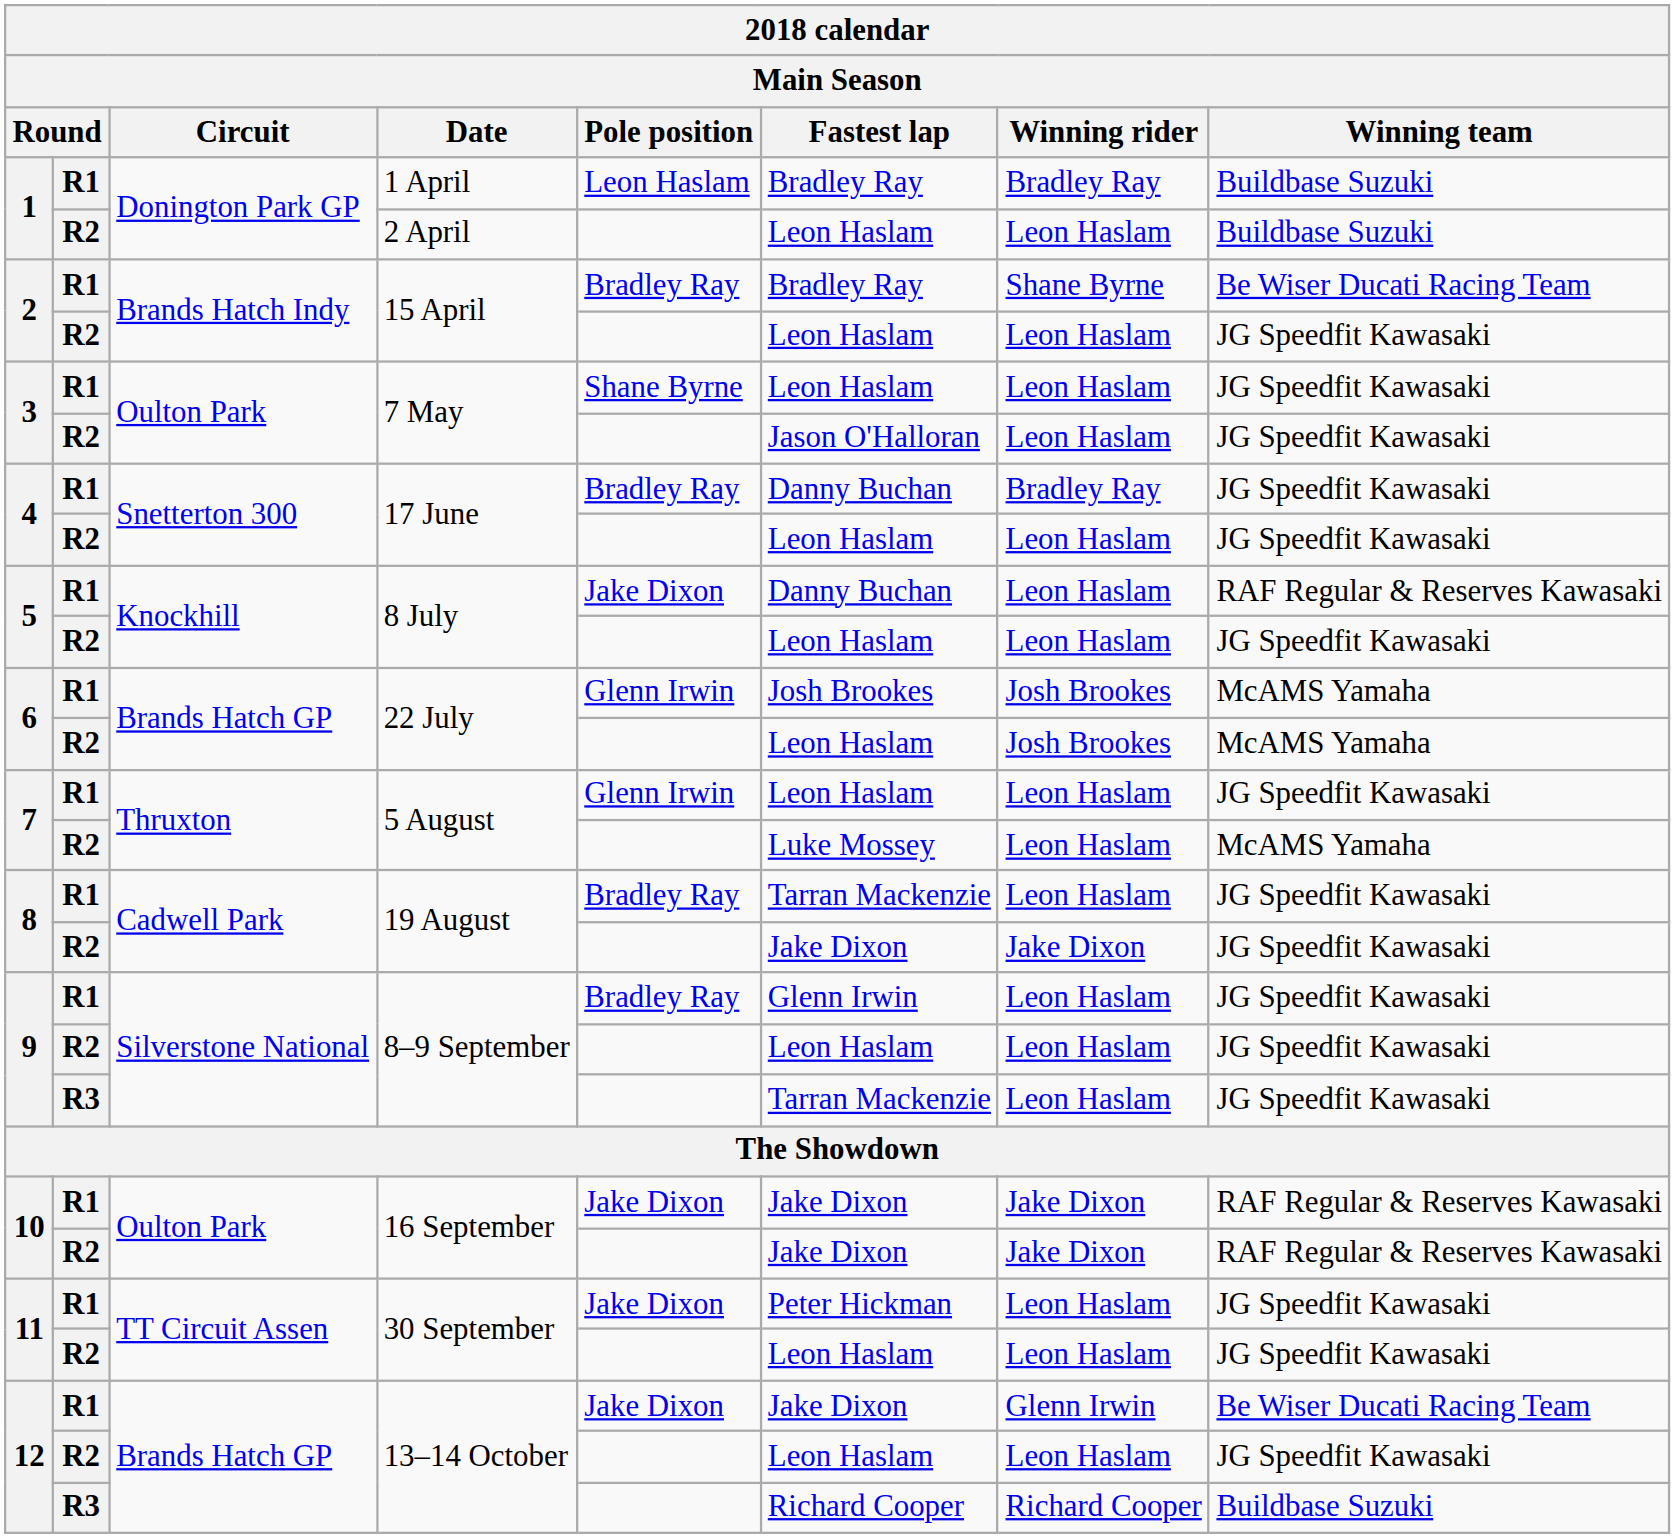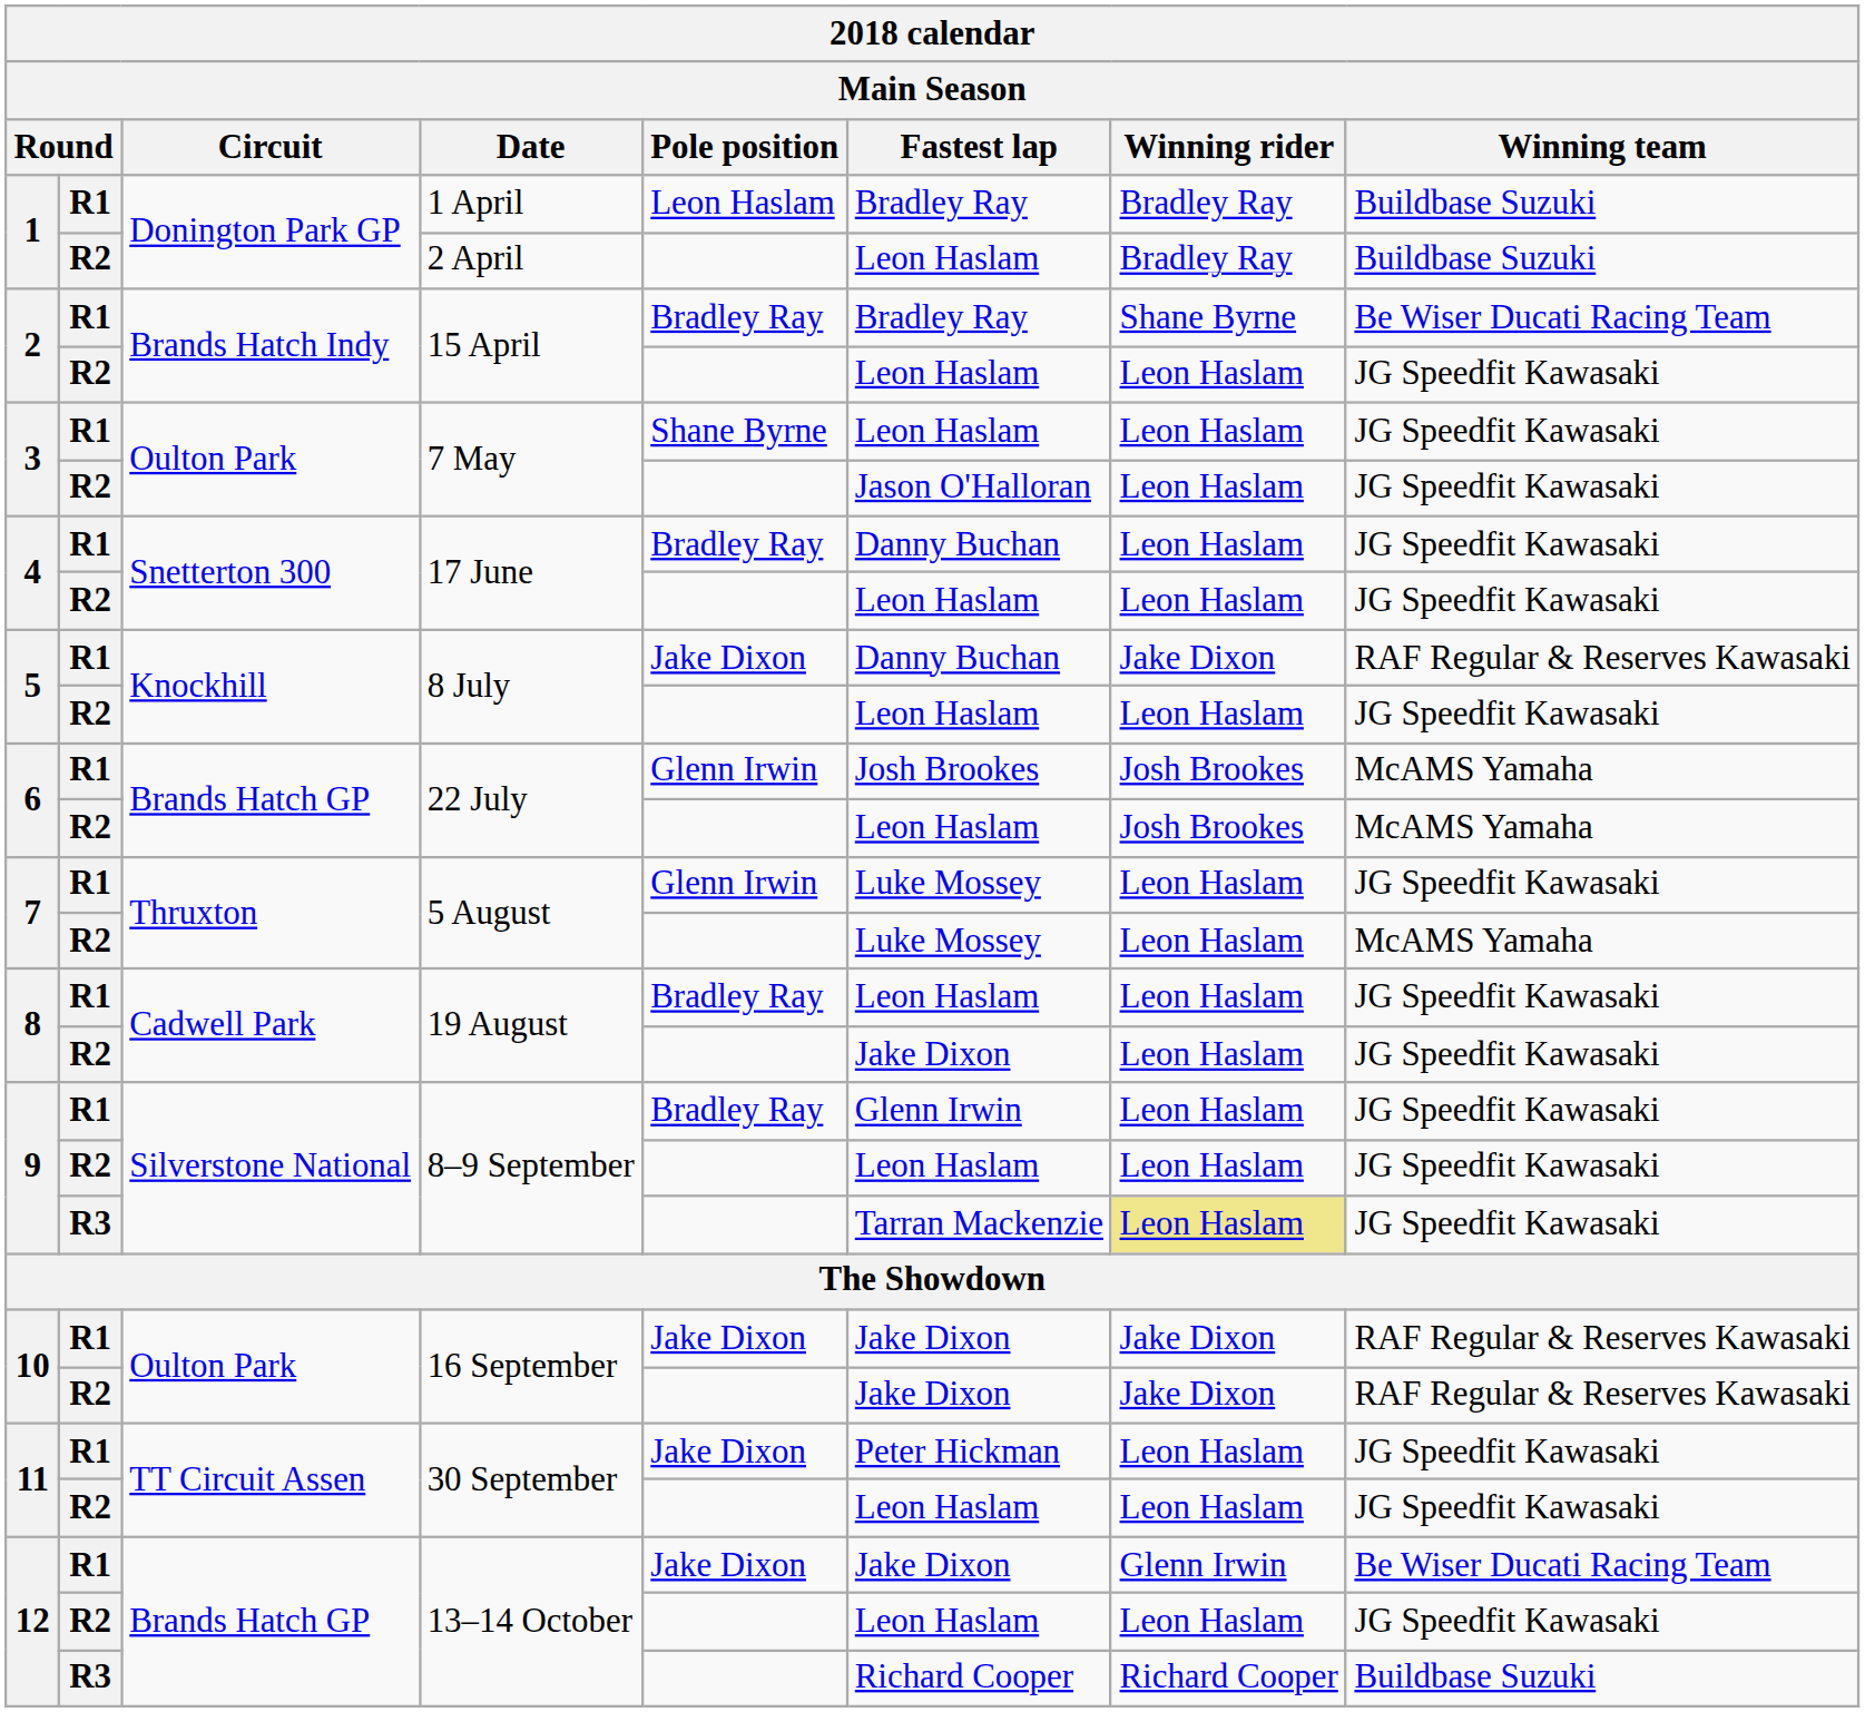 <table class="wikitable" style="font-size: 85%">
 <tr>
 <th colspan=8>2018 calendar</th>
 </tr>
 <tr>
 <th colspan=8>Main Season</th>
 </tr>
 <tr>
 <th colspan=2>Round</th>
 <th>Circuit</th>
 <th>Date</th>
 <th>Pole position</th>
 <th>Fastest lap</th>
 <th>Winning rider</th>
 <th>Winning team</th>
 </tr>
 <tr>
 <th rowspan=2>1</th>
 <th>R1</th>
 <td rowspan=2> <a href='#'>Donington Park GP</a></td>
 <td>1 April</td>
 <td> <a href='#'>Leon Haslam</a></td>
 <td> <a href='#'>Bradley Ray</a></td>
 <td> <a href='#'>Bradley Ray</a></td>
 <td><a href='#'>Buildbase Suzuki</a></td>
 </tr>
 <tr>
 <th>R2</th>
 <td>2 April</td>
 <td></td>
 <td> <a href='#'>Leon Haslam</a></td>
-<td> <a href='#'>Leon Haslam</a></td>
+<td> <a href='#'>Bradley Ray</a></td>
 <td><a href='#'>Buildbase Suzuki</a></td>
 </tr>
 <tr>
 <th rowspan=2>2</th>
 <th>R1</th>
 <td rowspan=2> <a href='#'>Brands Hatch Indy</a></td>
 <td rowspan=2>15 April</td>
 <td> <a href='#'>Bradley Ray</a></td>
 <td> <a href='#'>Bradley Ray</a></td>
 <td> <a href='#'>Shane Byrne</a></td>
 <td><a href='#'>Be Wiser Ducati Racing Team</a></td>
 </tr>
 <tr>
 <th>R2</th>
 <td></td>
 <td> <a href='#'>Leon Haslam</a></td>
 <td> <a href='#'>Leon Haslam</a></td>
 <td>JG Speedfit Kawasaki</td>
 </tr>
 <tr>
 <th rowspan=2>3</th>
 <th>R1</th>
 <td rowspan=2> <a href='#'>Oulton Park</a></td>
 <td rowspan=2>7 May</td>
 <td> <a href='#'>Shane Byrne</a></td>
 <td> <a href='#'>Leon Haslam</a></td>
 <td> <a href='#'>Leon Haslam</a></td>
 <td>JG Speedfit Kawasaki</td>
 </tr>
 <tr>
 <th>R2</th>
 <td></td>
 <td> <a href='#'>Jason O'Halloran</a></td>
 <td> <a href='#'>Leon Haslam</a></td>
 <td>JG Speedfit Kawasaki</td>
 </tr>
 <tr>
 <th rowspan=2>4</th>
 <th>R1</th>
 <td rowspan=2> <a href='#'>Snetterton 300</a></td>
 <td rowspan=2>17 June</td>
 <td> <a href='#'>Bradley Ray</a></td>
 <td> <a href='#'>Danny Buchan</a></td>
-<td> <a href='#'>Bradley Ray</a></td>
+<td> <a href='#'>Leon Haslam</a></td>
 <td>JG Speedfit Kawasaki</td>
 </tr>
 <tr>
 <th>R2</th>
 <td></td>
 <td> <a href='#'>Leon Haslam</a></td>
 <td> <a href='#'>Leon Haslam</a></td>
 <td>JG Speedfit Kawasaki</td>
 </tr>
 <tr>
 <th rowspan=2>5</th>
 <th>R1</th>
 <td rowspan=2> <a href='#'>Knockhill</a></td>
 <td rowspan=2>8 July</td>
 <td> <a href='#'>Jake Dixon</a></td>
 <td> <a href='#'>Danny Buchan</a></td>
-<td> <a href='#'>Leon Haslam</a></td>
+<td> <a href='#'>Jake Dixon</a></td>
 <td>RAF Regular & Reserves Kawasaki</td>
 </tr>
 <tr>
 <th>R2</th>
 <td></td>
 <td> <a href='#'>Leon Haslam</a></td>
 <td> <a href='#'>Leon Haslam</a></td>
 <td>JG Speedfit Kawasaki</td>
 </tr>
 <tr>
 <th rowspan=2>6</th>
 <th>R1</th>
 <td rowspan=2> <a href='#'>Brands Hatch GP</a></td>
 <td rowspan=2>22 July</td>
 <td> <a href='#'>Glenn Irwin</a></td>
 <td> <a href='#'>Josh Brookes</a></td>
 <td> <a href='#'>Josh Brookes</a></td>
 <td>McAMS Yamaha</td>
 </tr>
 <tr>
 <th>R2</th>
 <td></td>
 <td> <a href='#'>Leon Haslam</a></td>
 <td> <a href='#'>Josh Brookes</a></td>
 <td>McAMS Yamaha</td>
 </tr>
 <tr>
 <th rowspan=2>7</th>
 <th>R1</th>
 <td rowspan=2> <a href='#'>Thruxton</a></td>
 <td rowspan=2>5 August</td>
 <td> <a href='#'>Glenn Irwin</a></td>
-<td> <a href='#'>Leon Haslam</a></td>
+<td> <a href='#'>Luke Mossey</a></td>
 <td> <a href='#'>Leon Haslam</a></td>
 <td>JG Speedfit Kawasaki</td>
 </tr>
 <tr>
 <th>R2</th>
 <td></td>
 <td> <a href='#'>Luke Mossey</a></td>
 <td> <a href='#'>Leon Haslam</a></td>
 <td>McAMS Yamaha</td>
 </tr>
 <tr>
 <th rowspan=2>8</th>
 <th>R1</th>
 <td rowspan=2> <a href='#'>Cadwell Park</a></td>
 <td rowspan=2>19 August</td>
 <td> <a href='#'>Bradley Ray</a></td>
-<td> <a href='#'>Tarran Mackenzie</a></td>
+<td> <a href='#'>Leon Haslam</a></td>
 <td> <a href='#'>Leon Haslam</a></td>
 <td>JG Speedfit Kawasaki</td>
 </tr>
 <tr>
 <th>R2</th>
 <td></td>
 <td> <a href='#'>Jake Dixon</a></td>
-<td> <a href='#'>Jake Dixon</a></td>
+<td> <a href='#'>Leon Haslam</a></td>
 <td>JG Speedfit Kawasaki</td>
 </tr>
 <tr>
 <th rowspan=3>9</th>
 <th>R1</th>
 <td rowspan=3> <a href='#'>Silverstone National</a></td>
 <td rowspan=3>8–9 September</td>
 <td> <a href='#'>Bradley Ray</a></td>
 <td> <a href='#'>Glenn Irwin</a></td>
 <td> <a href='#'>Leon Haslam</a></td>
 <td>JG Speedfit Kawasaki</td>
 </tr>
 <tr>
 <th>R2</th>
 <td></td>
 <td> <a href='#'>Leon Haslam</a></td>
 <td> <a href='#'>Leon Haslam</a></td>
 <td>JG Speedfit Kawasaki</td>
 </tr>
 <tr>
 <th>R3</th>
 <td></td>
 <td> <a href='#'>Tarran Mackenzie</a></td>
-<td> <a href='#'>Leon Haslam</a></td>
+<td style="background: khaki;"> <a href='#'>Leon Haslam</a></td>
 <td>JG Speedfit Kawasaki</td>
 </tr>
 <tr>
 <th colspan=8>The Showdown</th>
 </tr>
 <tr>
 <th rowspan="2">10</th>
 <th>R1</th>
 <td rowspan="2"> <a href='#'>Oulton Park</a></td>
 <td rowspan=2>16 September</td>
 <td> <a href='#'>Jake Dixon</a></td>
 <td> <a href='#'>Jake Dixon</a></td>
 <td> <a href='#'>Jake Dixon</a></td>
 <td>RAF Regular & Reserves Kawasaki</td>
 </tr>
 <tr>
 <th>R2</th>
 <td></td>
 <td> <a href='#'>Jake Dixon</a></td>
 <td> <a href='#'>Jake Dixon</a></td>
 <td>RAF Regular & Reserves Kawasaki</td>
 </tr>
 <tr>
 <th rowspan=2>11</th>
 <th>R1</th>
 <td rowspan=2> <a href='#'>TT Circuit Assen</a></td>
 <td rowspan=2>30 September</td>
 <td> <a href='#'>Jake Dixon</a></td>
 <td> <a href='#'>Peter Hickman</a></td>
 <td> <a href='#'>Leon Haslam</a></td>
 <td>JG Speedfit Kawasaki</td>
 </tr>
 <tr>
 <th>R2</th>
 <td></td>
 <td> <a href='#'>Leon Haslam</a></td>
 <td> <a href='#'>Leon Haslam</a></td>
 <td>JG Speedfit Kawasaki</td>
 </tr>
 <tr>
 <th rowspan=3>12</th>
 <th>R1</th>
 <td rowspan=3> <a href='#'>Brands Hatch GP</a></td>
 <td rowspan=3>13–14 October</td>
 <td> <a href='#'>Jake Dixon</a></td>
 <td> <a href='#'>Jake Dixon</a></td>
 <td> <a href='#'>Glenn Irwin</a></td>
 <td><a href='#'>Be Wiser Ducati Racing Team</a></td>
 </tr>
 <tr>
 <th>R2</th>
 <td></td>
 <td> <a href='#'>Leon Haslam</a></td>
 <td> <a href='#'>Leon Haslam</a></td>
 <td>JG Speedfit Kawasaki</td>
 </tr>
 <tr>
 <th>R3</th>
 <td></td>
 <td> <a href='#'>Richard Cooper</a></td>
 <td> <a href='#'>Richard Cooper</a></td>
 <td><a href='#'>Buildbase Suzuki</a></td>
 </tr>
 </table>
